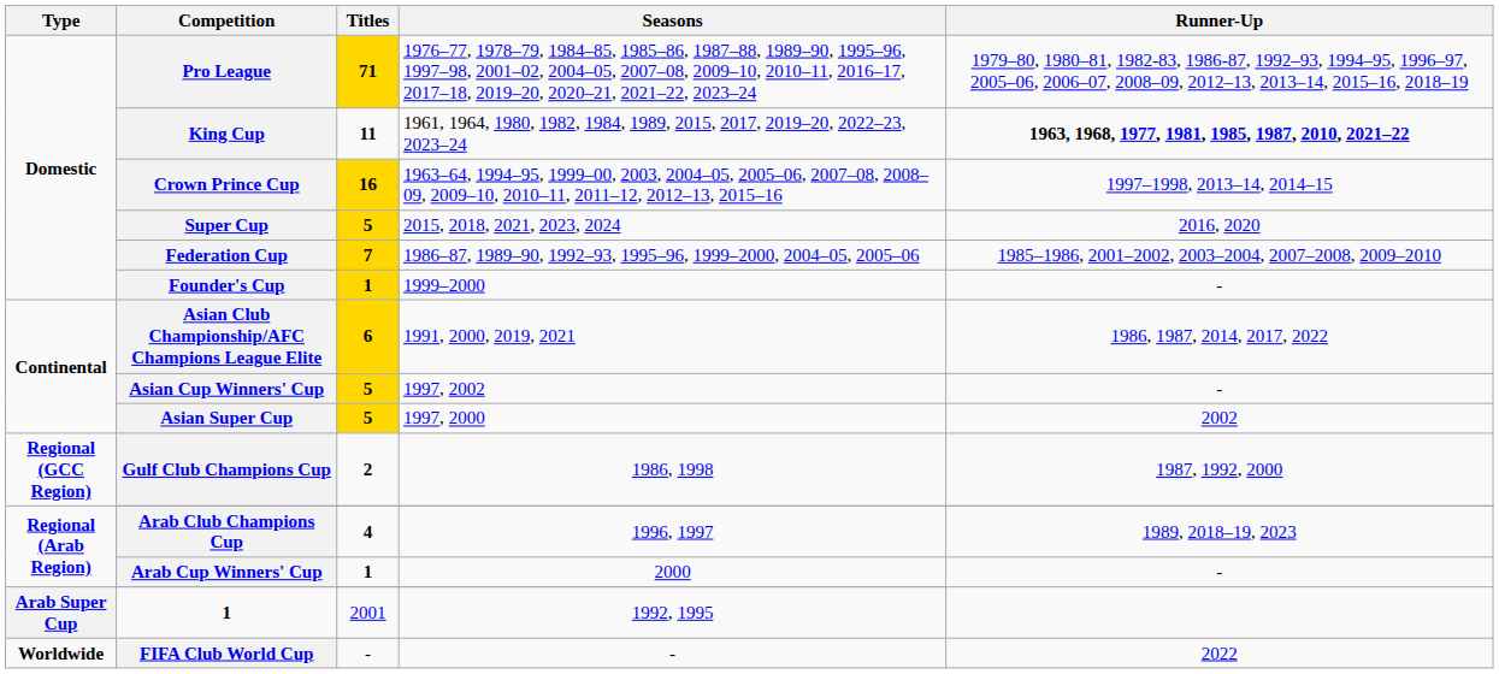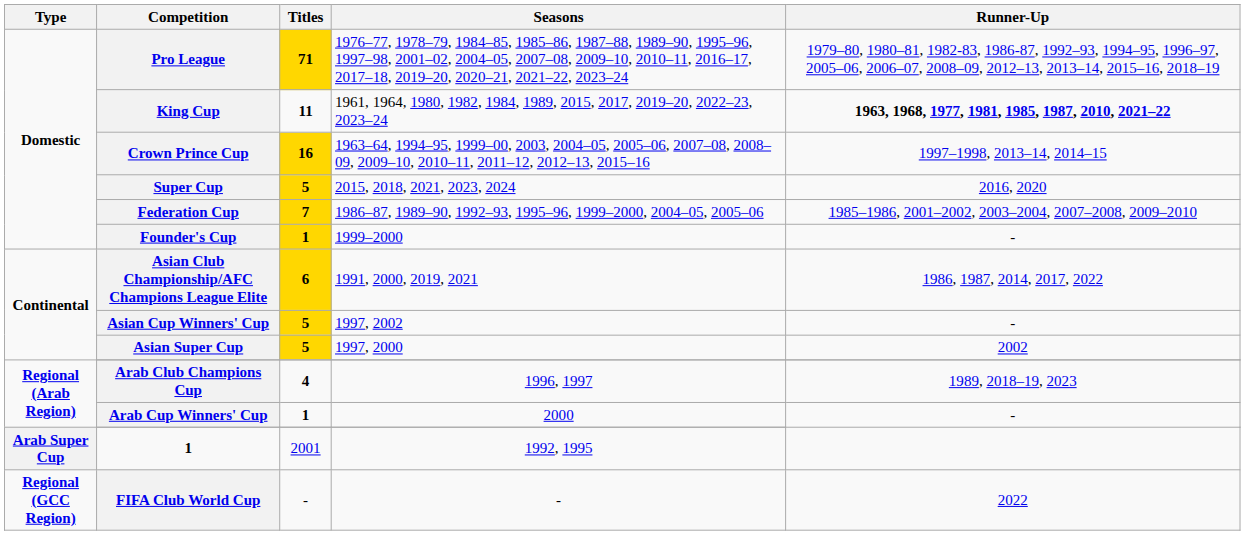 <table class="wikitable plainrowheaders" style="font-size:95%; text-align:center;">
 <tr>
 <th style="width: 1%;">Type</th>
 <th style="width: 5%;">Competition</th>
 <th style="width: 1%;">Titles</th>
 <th style="width: 21%;">Seasons</th>
 <th style="width: 21%;">Runner-Up</th>
 </tr>
 <tr>
 <td rowspan="6"><strong>Domestic</strong></td>
 <th scope=col><a href='#'>Pro League</a></th>
 <td style="background-color:gold"><strong>71</strong></td>
 <td align="left"><a href='#'>1976–77</a>, <a href='#'>1978–79</a>, <a href='#'>1984–85</a>, <a href='#'>1985–86</a>, <a href='#'>1987–88</a>, <a href='#'>1989–90</a>, <a href='#'>1995–96</a>, <a href='#'>1997–98</a>, <a href='#'>2001–02</a>, <a href='#'>2004–05</a>, <a href='#'>2007–08</a>, <a href='#'>2009–10</a>, <a href='#'>2010–11</a>, <a href='#'>2016–17</a>, <a href='#'>2017–18</a>, <a href='#'>2019–20</a>, <a href='#'>2020–21</a>, <a href='#'>2021–22</a>, <a href='#'>2023–24</a></td>
 <td><a href='#'>1979–80</a>, <a href='#'>1980–81</a>, <a href='#'>1982-83</a>, <a href='#'>1986-87</a>, <a href='#'>1992–93</a>, <a href='#'>1994–95</a>, <a href='#'>1996–97</a>, <a href='#'>2005–06</a>, <a href='#'>2006–07</a>, <a href='#'>2008–09</a>,  <a href='#'>2012–13</a>,  <a href='#'>2013–14</a>,  <a href='#'>2015–16</a>,  <a href='#'>2018–19</a></td>
 </tr>
 <tr>
 <th scope=col><a href='#'>King Cup</a></th>
 <td align="center"><strong>11</strong></td>
 <td align="left">1961, 1964, <a href='#'>1980</a>, <a href='#'>1982</a>, <a href='#'>1984</a>, <a href='#'>1989</a>, <a href='#'>2015</a>, <a href='#'>2017</a>, <a href='#'>2019–20</a>, <a href='#'>2022–23</a>, <a href='#'>2023–24</a></td>
 <td><strong>1963, 1968, <a href='#'>1977</a>, <a href='#'>1981</a>, <a href='#'>1985</a>, <a href='#'>1987</a>, <a href='#'>2010</a>, <a href='#'>2021–22</a></strong></td>
 </tr>
 <tr>
 <th scope=col><a href='#'>Crown Prince Cup</a></th>
 <td style="background-color:gold"><strong>16</strong></td>
 <td align="left"><a href='#'>1963–64</a>, <a href='#'>1994–95</a>, <a href='#'>1999–00</a>, <a href='#'>2003</a>, <a href='#'>2004–05</a>, <a href='#'>2005–06</a>, <a href='#'>2007–08</a>, <a href='#'>2008–09</a>, <a href='#'>2009–10</a>, <a href='#'>2010–11</a>, <a href='#'>2011–12</a>, <a href='#'>2012–13</a>, <a href='#'>2015–16</a></td>
 <td><a href='#'>1997–1998</a>, <a href='#'>2013–14</a>, <a href='#'>2014–15</a></td>
 </tr>
 <tr>
 <th scope=col><a href='#'>Super Cup</a></th>
 <td style="background-color:gold"><strong>5</strong></td>
 <td align="left"><a href='#'>2015</a>, <a href='#'>2018</a>, <a href='#'>2021</a>, <a href='#'>2023</a>, <a href='#'>2024</a></td>
 <td><a href='#'>2016</a>, <a href='#'>2020</a></td>
 </tr>
 <tr>
 <th scope=col><a href='#'>Federation Cup</a></th>
 <td style="background-color:gold"><strong>7</strong></td>
 <td align="left"><a href='#'>1986–87</a>, <a href='#'>1989–90</a>, <a href='#'>1992–93</a>, <a href='#'>1995–96</a>, <a href='#'>1999–2000</a>, <a href='#'>2004–05</a>, <a href='#'>2005–06</a></td>
 <td><a href='#'>1985–1986</a>, <a href='#'>2001–2002</a>, <a href='#'>2003–2004</a>, <a href='#'>2007–2008</a>, <a href='#'>2009–2010</a></td>
 </tr>
 <tr>
 <th scope=col><a href='#'>Founder's Cup</a></th>
 <td style="background-color:gold"><strong>1</strong></td>
 <td align="left"><a href='#'>1999–2000</a></td>
 <td>-</td>
 </tr>
 <tr>
 <td rowspan="3"><strong>Continental</strong></td>
 <th scope=col><a href='#'>Asian Club Championship/AFC Champions League Elite</a></th>
 <td style="background-color:gold"><strong>6</strong></td>
 <td align="left"><a href='#'>1991</a>, <a href='#'>2000</a>, <a href='#'>2019</a>, <a href='#'>2021</a></td>
 <td><a href='#'>1986</a>, <a href='#'>1987</a>, <a href='#'>2014</a>, <a href='#'>2017</a>, <a href='#'>2022</a></td>
 </tr>
 <tr>
 <th scope=col><a href='#'>Asian Cup Winners' Cup</a></th>
 <td style="background-color:gold"><strong>5</strong></td>
 <td align="left"><a href='#'>1997</a>, <a href='#'>2002</a></td>
 <td>-</td>
 </tr>
 <tr>
 <th scope=col><a href='#'>Asian Super Cup</a></th>
 <td style="background-color:gold"><strong>5</strong></td>
 <td align="left"><a href='#'>1997</a>, <a href='#'>2000</a></td>
 <td><a href='#'>2002</a></td>
 </tr>
 <tr>
-<td rowspan="1"><strong><a href='#'>Regional (GCC Region)</a></strong></td>
-<th scope=col><a href='#'>Gulf Club Champions Cup</a></th>
-<td><strong>2</strong></td>
-<td><a href='#'>1986</a>, <a href='#'>1998</a></td>
-<td><a href='#'>1987</a>, <a href='#'>1992</a>, <a href='#'>2000</a></td>
-</tr>
-<tr>
 <td rowspan="4"><strong><a href='#'>Regional (Arab Region)</a></strong></td>
 </tr>
 <tr>
 <th scope=col><a href='#'>Arab Club Champions Cup</a></th>
 <td><strong>4</strong></td>
 <td><a href='#'>1996</a>, <a href='#'>1997</a></td>
 <td><a href='#'>1989</a>, <a href='#'>2018–19</a>, <a href='#'>2023</a></td>
 </tr>
 <tr>
 <th scope=col><a href='#'>Arab Cup Winners' Cup</a></th>
 <td><strong>1</strong></td>
 <td><a href='#'>2000</a></td>
 <td>-</td>
 </tr>
 <tr>
 </tr>
 <tr>
 <th scope=col><a href='#'>Arab Super Cup</a></th>
 <td><strong>1</strong></td>
 <td><a href='#'>2001</a></td>
 <td><a href='#'>1992</a>, <a href='#'>1995</a></td>
 </tr>
 <tr>
-<td rowspan="1"><strong>Worldwide</strong></td>
+<td rowspan="1"><strong><a href='#'>Regional (GCC Region)</a></strong></td>
 <th scope=col><a href='#'>FIFA Club World Cup</a></th>
 <td align="center">-</td>
 <td>-</td>
 <td><a href='#'>2022</a></td>
 </tr>
 </table>
